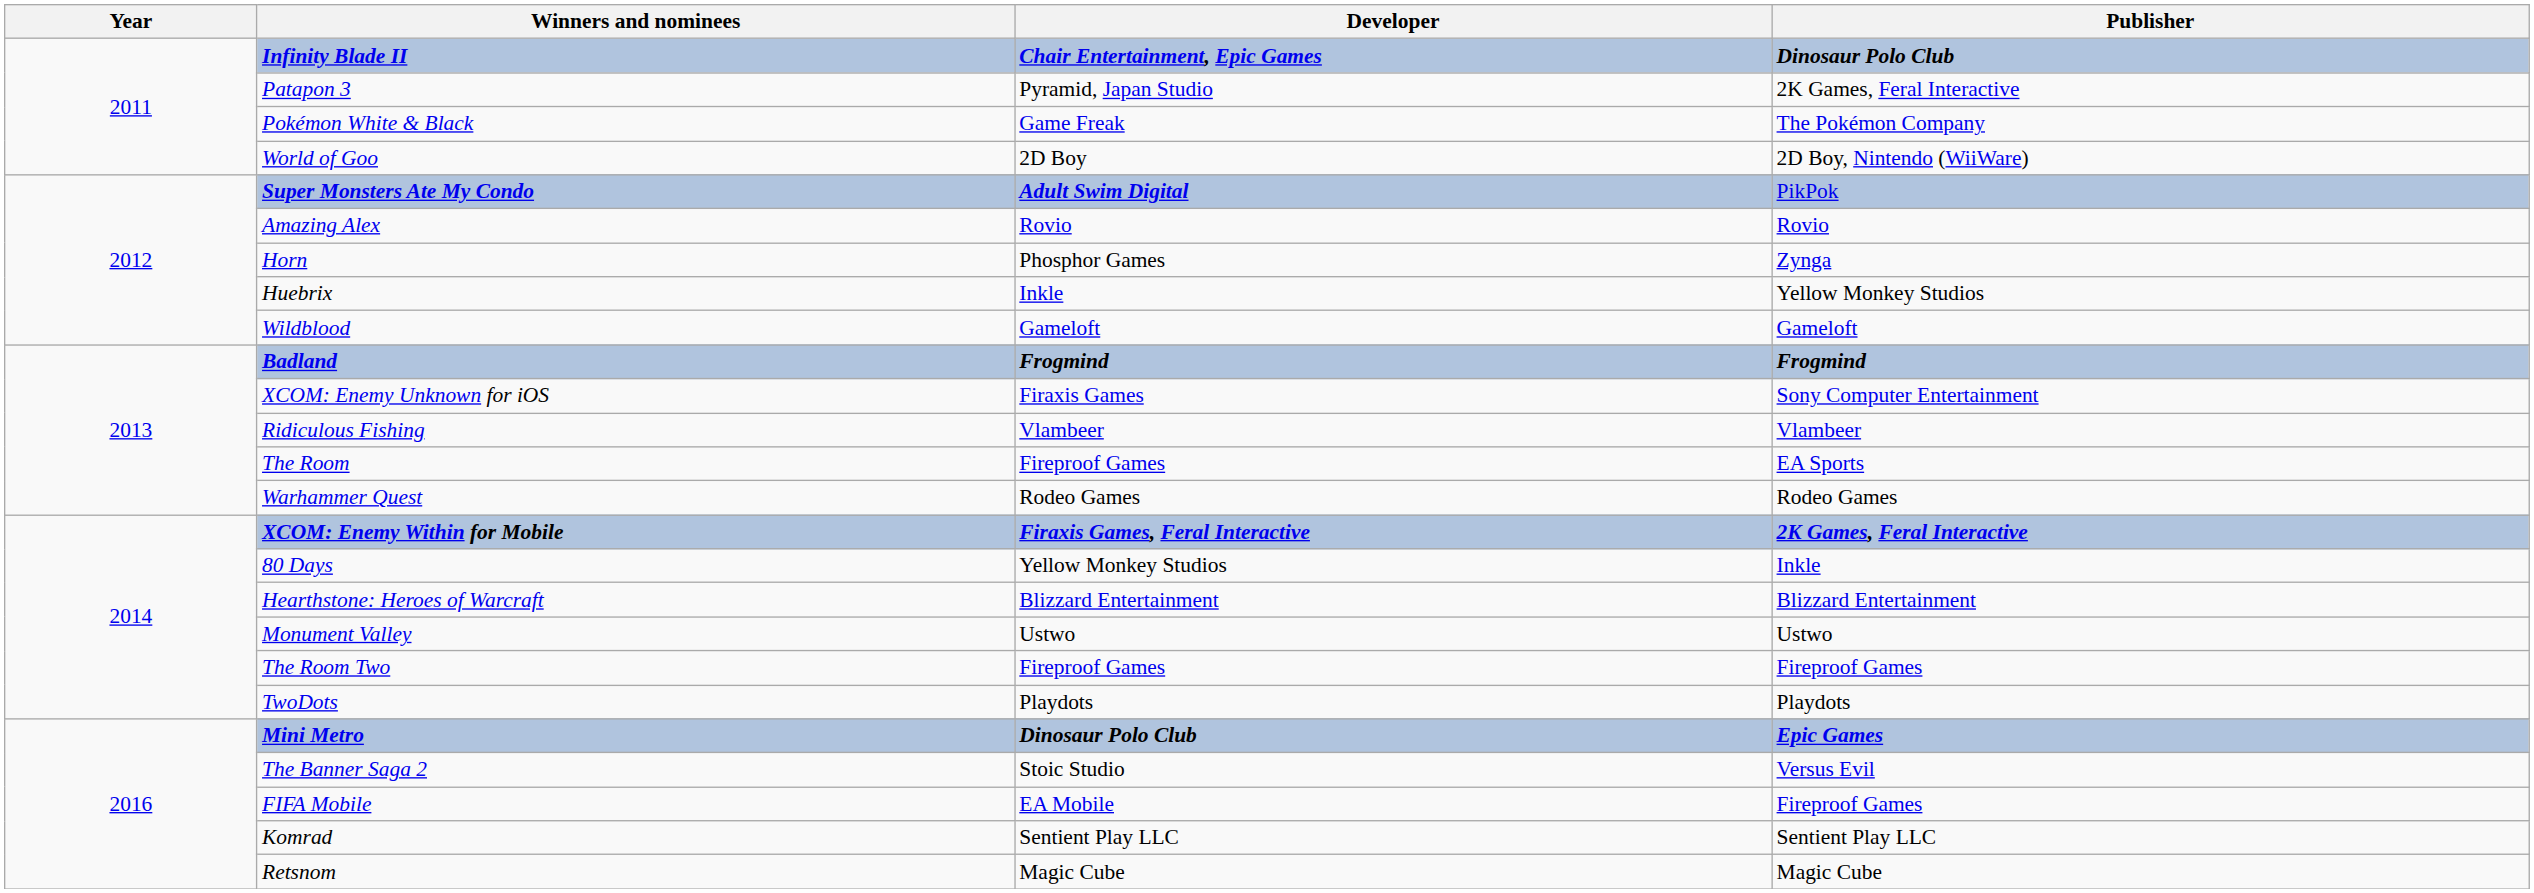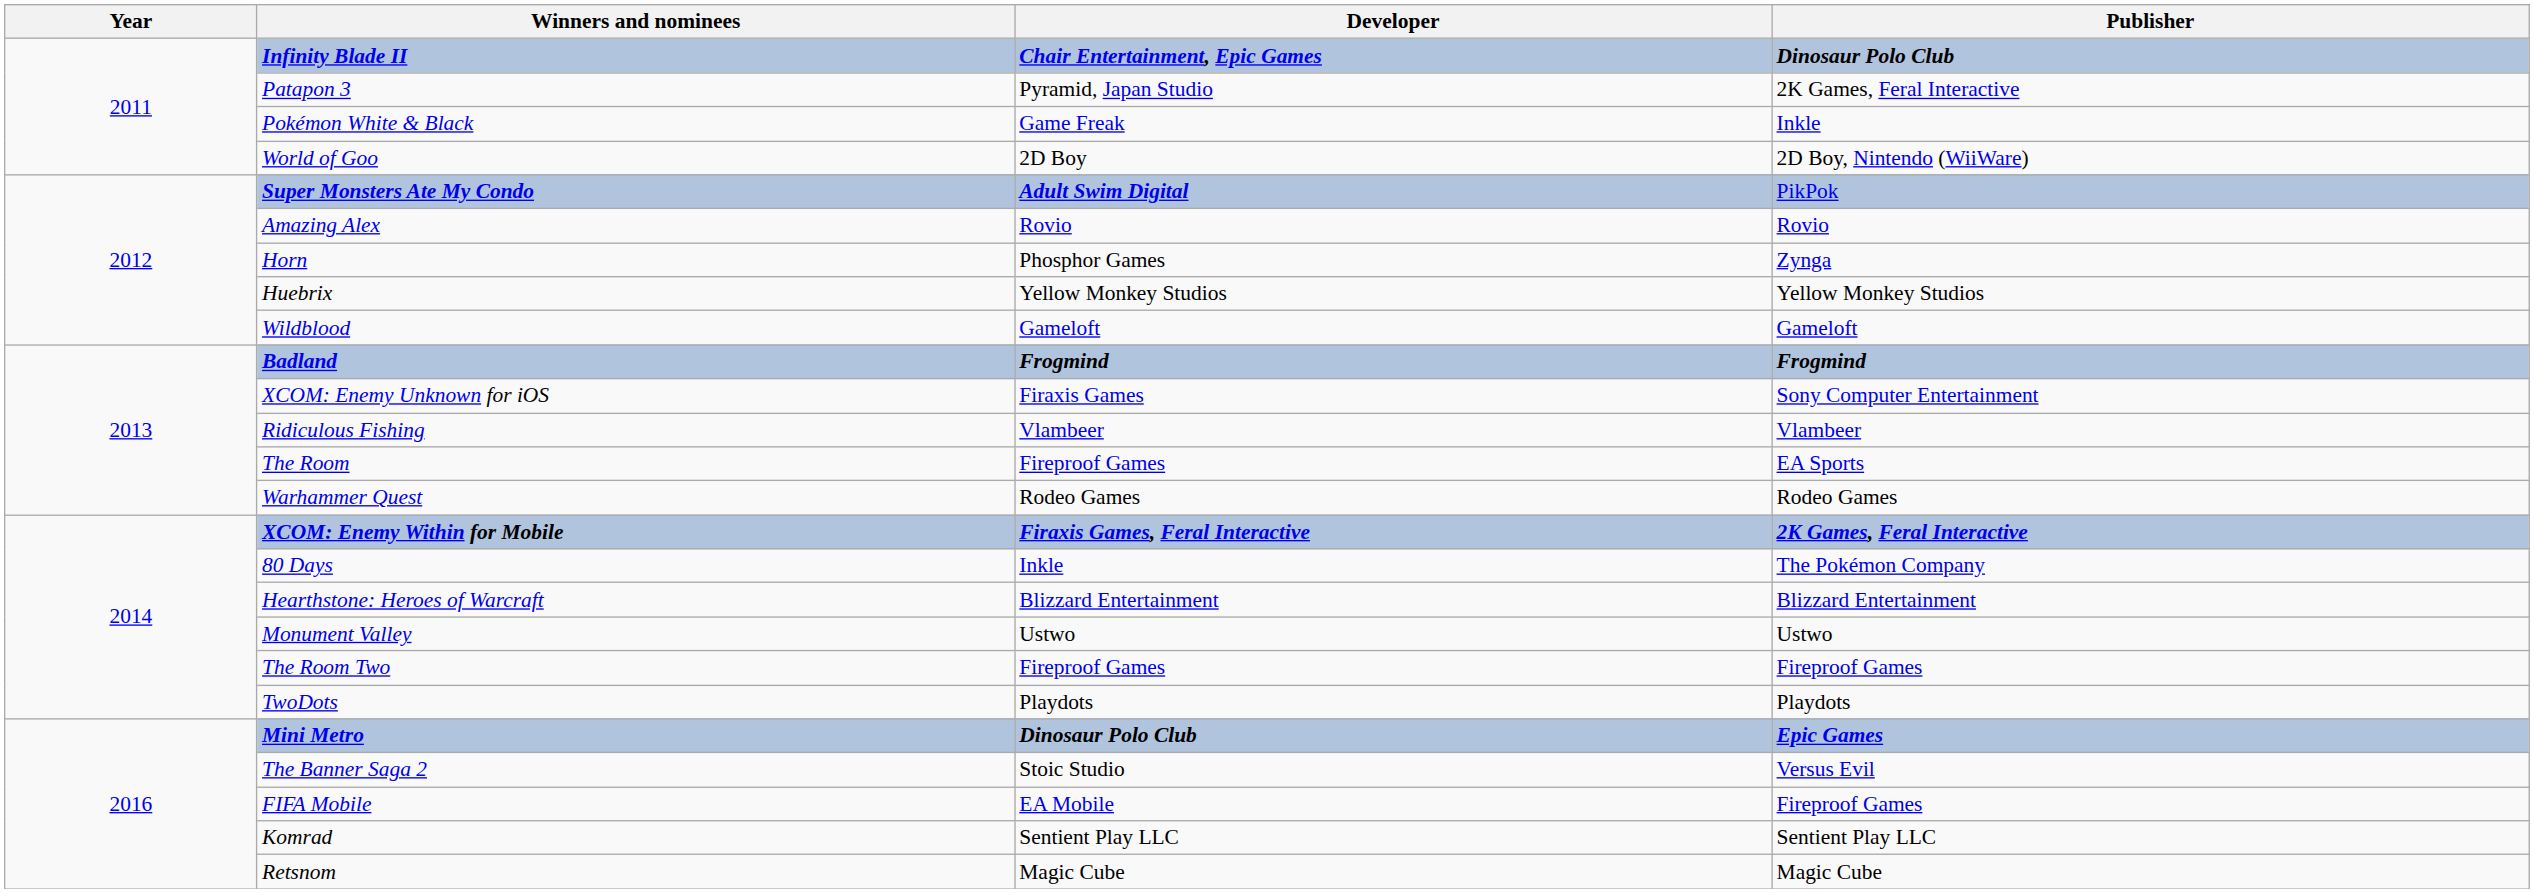 <table class="wikitable" width="95%" cellpadding="5">
 <tr>
 <th width="10%">Year</th>
 <th width="30%">Winners and nominees</th>
 <th width="30%">Developer</th>
 <th width="30%">Publisher</th>
 </tr>
 <tr>
 <td rowspan="4" style="text-align:center;"><a href='#'>2011</a></td>
 <td style="background:#B0C4DE;"><strong><em><a href='#'>Infinity Blade II</a></em></strong></td>
 <td style="background:#B0C4DE;"><strong><em><a href='#'>Chair Entertainment</a>, <a href='#'>Epic Games</a></em></strong></td>
 <td style="background:#B0C4DE;"><strong><em>Dinosaur Polo Club</em></strong></td>
 </tr>
 <tr>
 <td><em><a href='#'>Patapon 3</a></em></td>
 <td>Pyramid, <a href='#'>Japan Studio</a></td>
 <td>2K Games, <a href='#'>Feral Interactive</a></td>
 </tr>
 <tr>
 <td><em><a href='#'>Pokémon White & Black</a></em></td>
 <td><a href='#'>Game Freak</a></td>
-<td><a href='#'>The Pokémon Company</a></td>
+<td><a href='#'>Inkle</a></td>
 </tr>
 <tr>
 <td><em><a href='#'>World of Goo</a></em></td>
 <td>2D Boy</td>
 <td>2D Boy, <a href='#'>Nintendo</a> (<a href='#'>WiiWare</a>)</td>
 </tr>
 <tr>
 <td rowspan="5" style="text-align:center;"><a href='#'>2012</a></td>
 <td style="background:#B0C4DE;"><strong><em><a href='#'>Super Monsters Ate My Condo</a></em></strong></td>
 <td style="background:#B0C4DE;"><strong><em><a href='#'>Adult Swim Digital</a></em></strong></td>
 <td style="background:#B0C4DE;"><a href='#'>PikPok</a></td>
 </tr>
 <tr>
 <td><em><a href='#'>Amazing Alex</a></em></td>
 <td><a href='#'>Rovio</a></td>
 <td><a href='#'>Rovio</a></td>
 </tr>
 <tr>
 <td><em><a href='#'>Horn</a></em></td>
 <td>Phosphor Games</td>
 <td><a href='#'>Zynga</a></td>
 </tr>
 <tr>
 <td><em>Huebrix</em></td>
-<td><a href='#'>Inkle</a></td>
+<td>Yellow Monkey Studios</td>
 <td>Yellow Monkey Studios</td>
 </tr>
 <tr>
 <td><em><a href='#'>Wildblood</a></em></td>
 <td><a href='#'>Gameloft</a></td>
 <td><a href='#'>Gameloft</a></td>
 </tr>
 <tr>
 <td rowspan="5" style="text-align:center;"><a href='#'>2013</a></td>
 <td style="background:#B0C4DE;"><strong><em><a href='#'>Badland</a></em></strong></td>
 <td style="background:#B0C4DE;"><strong><em>Frogmind</em></strong></td>
 <td style="background:#B0C4DE;"><strong><em>Frogmind</em></strong></td>
 </tr>
 <tr>
 <td><em><a href='#'>XCOM: Enemy Unknown</a> for iOS</em></td>
 <td><a href='#'>Firaxis Games</a></td>
 <td><a href='#'>Sony Computer Entertainment</a></td>
 </tr>
 <tr>
 <td><em><a href='#'>Ridiculous Fishing</a></em></td>
 <td><a href='#'>Vlambeer</a></td>
 <td><a href='#'>Vlambeer</a></td>
 </tr>
 <tr>
 <td><em><a href='#'>The Room</a></em></td>
 <td><a href='#'>Fireproof Games</a></td>
 <td><a href='#'>EA Sports</a></td>
 </tr>
 <tr>
 <td><em><a href='#'>Warhammer Quest</a></em></td>
 <td>Rodeo Games</td>
 <td>Rodeo Games</td>
 </tr>
 <tr>
 <td rowspan="6" style="text-align:center;"><a href='#'>2014</a></td>
 <td style="background:#B0C4DE;"><strong><em><a href='#'>XCOM: Enemy Within</a> for Mobile</em></strong></td>
 <td style="background:#B0C4DE;"><strong><em><a href='#'>Firaxis Games</a>, <a href='#'>Feral Interactive</a></em></strong></td>
 <td style="background:#B0C4DE;"><strong><em><a href='#'>2K Games</a>, <a href='#'>Feral Interactive</a></em></strong></td>
 </tr>
 <tr>
 <td><em><a href='#'>80 Days</a></em></td>
-<td>Yellow Monkey Studios</td>
 <td><a href='#'>Inkle</a></td>
+<td><a href='#'>The Pokémon Company</a></td>
 </tr>
 <tr>
 <td><em><a href='#'>Hearthstone: Heroes of Warcraft</a></em></td>
 <td><a href='#'>Blizzard Entertainment</a></td>
 <td><a href='#'>Blizzard Entertainment</a></td>
 </tr>
 <tr>
 <td><em><a href='#'>Monument Valley</a></em></td>
 <td>Ustwo</td>
 <td>Ustwo</td>
 </tr>
 <tr>
 <td><em><a href='#'>The Room Two</a></em></td>
 <td><a href='#'>Fireproof Games</a></td>
 <td><a href='#'>Fireproof Games</a></td>
 </tr>
 <tr>
 <td><em><a href='#'>TwoDots</a></em></td>
 <td>Playdots</td>
 <td>Playdots</td>
 </tr>
 <tr>
 <td rowspan="5" style="text-align:center;"><a href='#'>2016</a></td>
 <td style="background:#B0C4DE;"><strong><em><a href='#'>Mini Metro</a></em></strong></td>
 <td style="background:#B0C4DE;"><strong><em>Dinosaur Polo Club</em></strong></td>
 <td style="background:#B0C4DE;"><strong><em><a href='#'>Epic Games</a></em></strong></td>
 </tr>
 <tr>
 <td><em><a href='#'>The Banner Saga 2</a></em></td>
 <td>Stoic Studio</td>
 <td><a href='#'>Versus Evil</a></td>
 </tr>
 <tr>
 <td><em><a href='#'>FIFA Mobile</a></em></td>
 <td><a href='#'>EA Mobile</a></td>
 <td><a href='#'>Fireproof Games</a></td>
 </tr>
 <tr>
 <td><em>Komrad</em></td>
 <td>Sentient Play LLC</td>
 <td>Sentient Play LLC</td>
 </tr>
 <tr>
 <td><em>Retsnom</em></td>
 <td>Magic Cube</td>
 <td>Magic Cube</td>
 </tr>
 </table>
